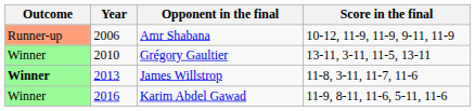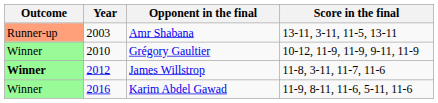 <table class="sortable wikitable">
 <tr>
 <th width="100">Outcome</th>
 <th width="50">Year</th>
 <th width="200">Opponent in the final</th>
 <th width="200">Score in the final</th>
 </tr>
 <tr>
 <td bgcolor="ffa07a">Runner-up</td>
-<td>2006</td>
+<td>2003</td>
 <td>   <a href='#'>Amr Shabana</a></td>
-<td>10-12, 11-9, 11-9, 9-11, 11-9</td>
+<td>13-11, 3-11, 11-5, 13-11</td>
 </tr>
 <tr>
 <td bgcolor="98FB98">Winner</td>
 <td>2010</td>
 <td>   <a href='#'>Grégory Gaultier</a></td>
-<td>13-11, 3-11, 11-5, 13-11</td>
+<td>10-12, 11-9, 11-9, 9-11, 11-9</td>
 </tr>
 <tr>
 <td bgcolor="98FB98"><strong>Winner</strong></td>
-<td><a href='#'>2013</a></td>
+<td><a href='#'>2012</a></td>
 <td>   <a href='#'>James Willstrop</a></td>
 <td>11-8, 3-11, 11-7, 11-6</td>
 </tr>
 <tr>
 <td bgcolor="98FB98">Winner</td>
 <td><a href='#'>2016</a></td>
 <td>   <a href='#'>Karim Abdel Gawad</a></td>
 <td>11-9, 8-11, 11-6, 5-11, 11-6</td>
 </tr>
 </table>
